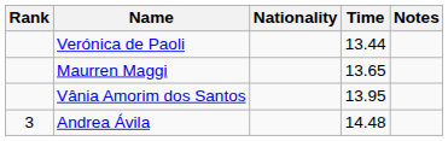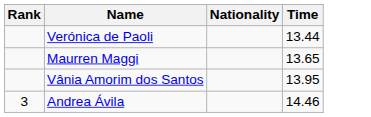 <table class="wikitable sortable" style="text-align:center">
 <tr>
 <th>Rank</th>
 <th>Name</th>
 <th>Nationality</th>
 <th>Time</th>
-<th>Notes</th>
 </tr>
 <tr>
 <td></td>
 <td align=left><a href='#'>Verónica de Paoli</a></td>
 <td align=left></td>
 <td>13.44</td>
-<td></td>
 </tr>
 <tr>
 <td></td>
 <td align=left><a href='#'>Maurren Maggi</a></td>
 <td align=left></td>
 <td>13.65</td>
-<td></td>
 </tr>
 <tr>
 <td></td>
 <td align=left><a href='#'>Vânia Amorim dos Santos</a></td>
 <td align=left></td>
 <td>13.95</td>
-<td></td>
 </tr>
 <tr>
 <td>3</td>
 <td align=left><a href='#'>Andrea Ávila</a></td>
 <td align=left></td>
-<td>14.48</td>
-<td></td>
+<td>14.46</td>
 </tr>
 </table>
